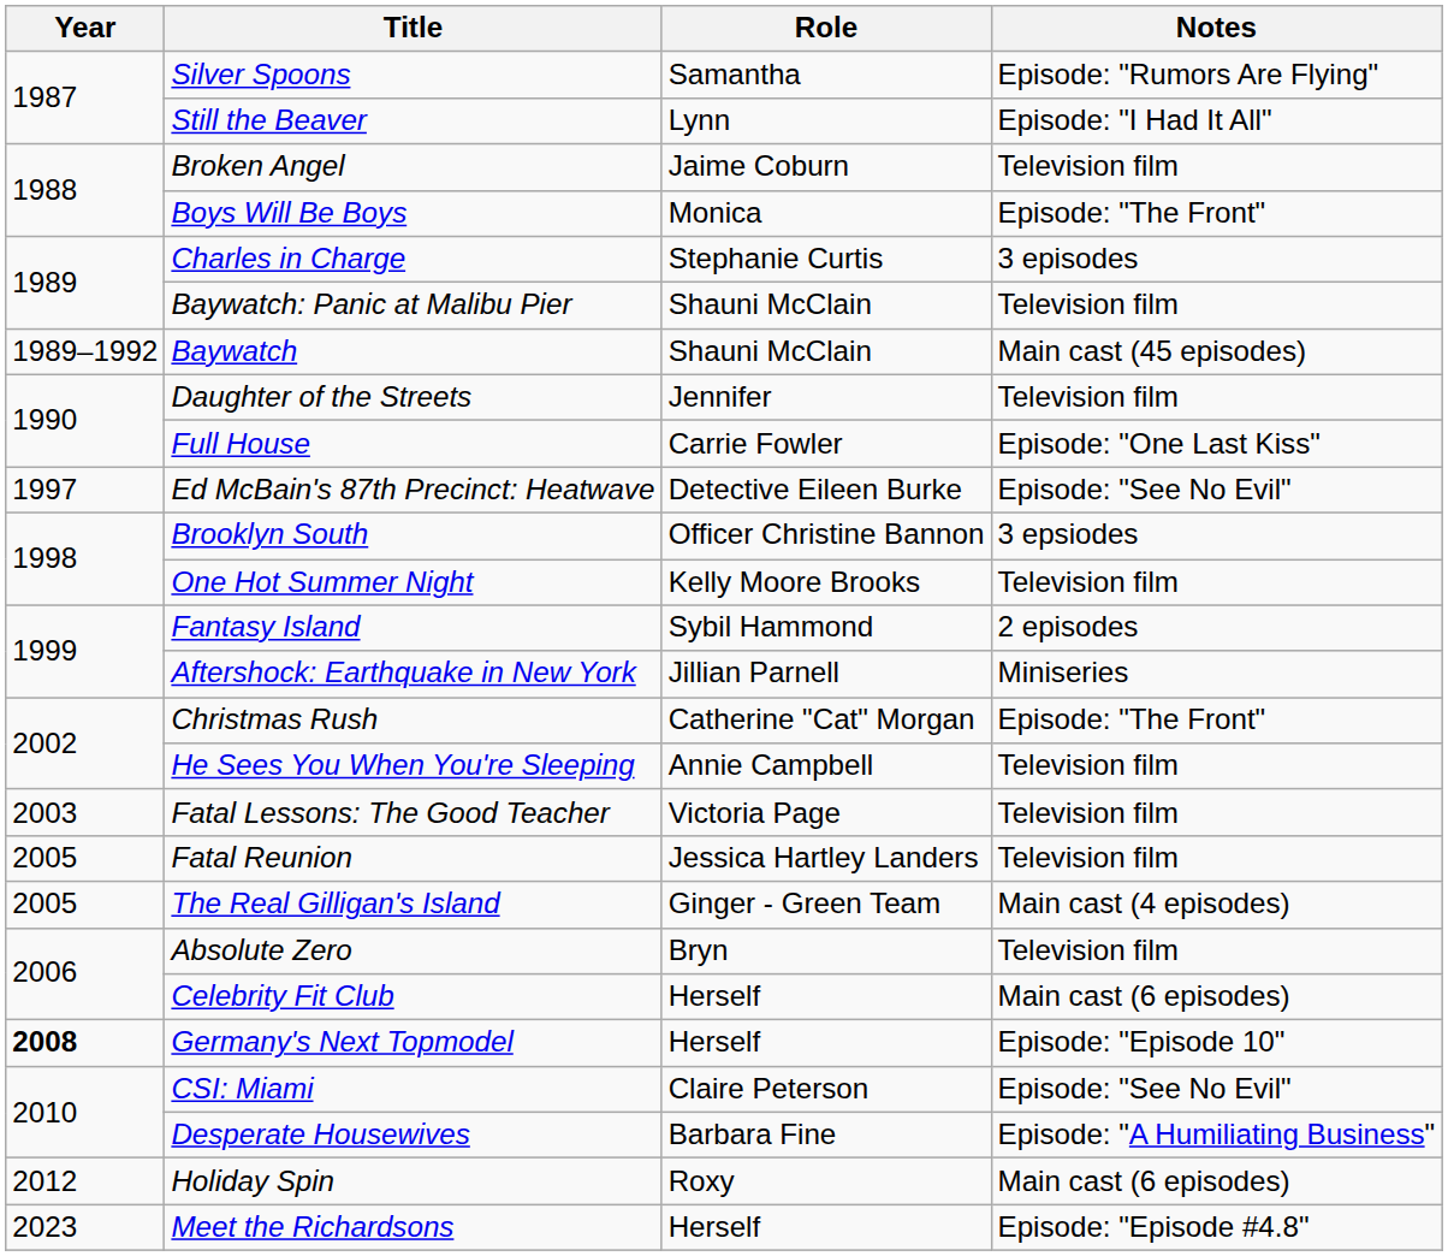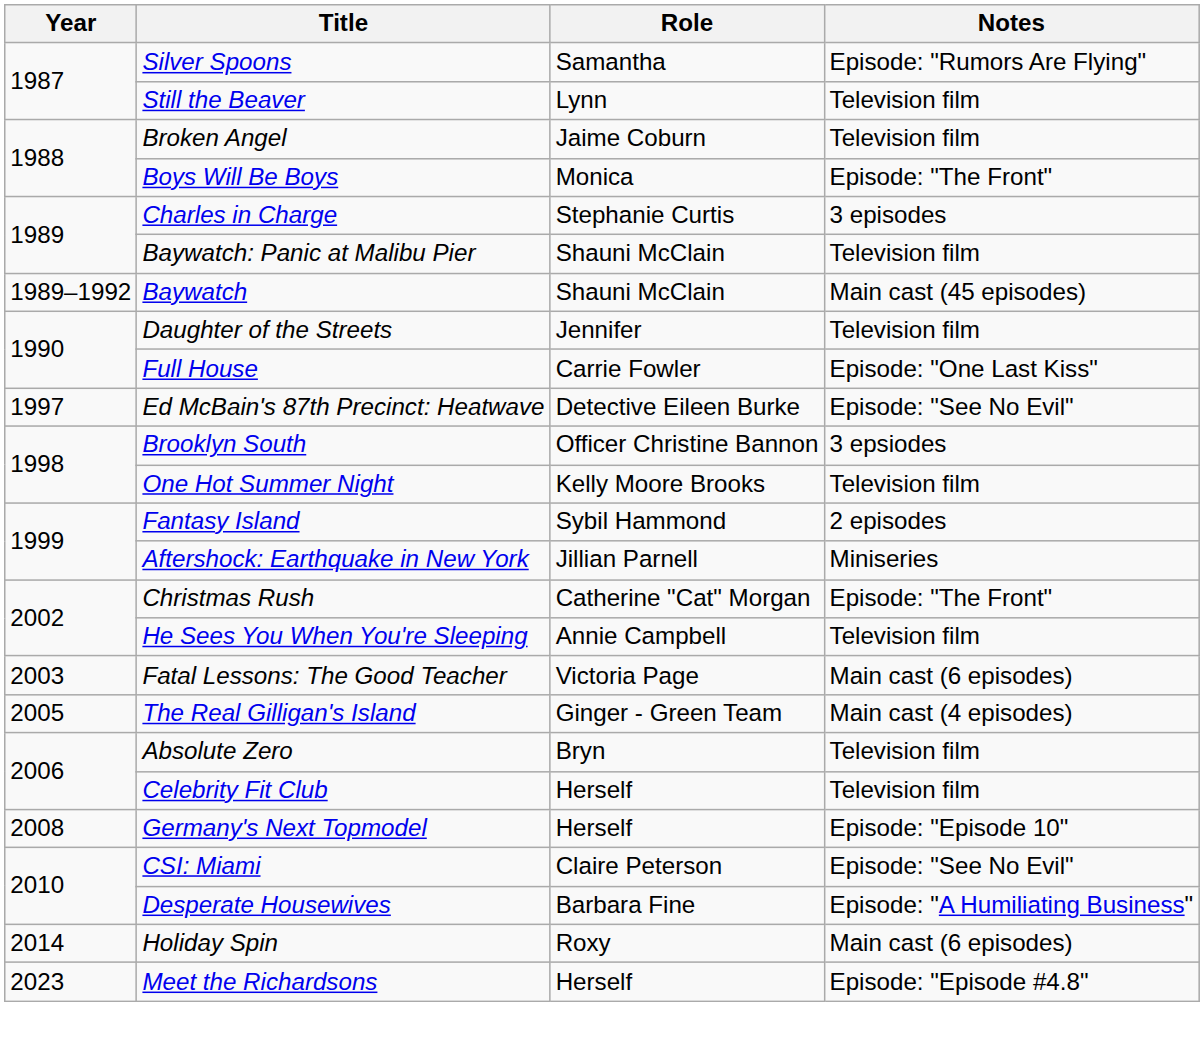 <table class="wikitable sortable">
 <tr>
 <th>Year</th>
 <th>Title</th>
 <th>Role</th>
 <th class="unsortable">Notes</th>
 </tr>
 <tr>
 <td rowspan="2">1987</td>
 <td><em><a href='#'>Silver Spoons</a></em></td>
 <td>Samantha</td>
 <td>Episode: "Rumors Are Flying"</td>
 </tr>
 <tr>
 <td><em><a href='#'>Still the Beaver</a></em></td>
 <td>Lynn</td>
-<td>Episode: "I Had It All"</td>
+<td>Television film</td>
 </tr>
 <tr>
 <td rowspan="2">1988</td>
 <td><em>Broken Angel</em></td>
 <td>Jaime Coburn</td>
 <td>Television film</td>
 </tr>
 <tr>
 <td><em><a href='#'>Boys Will Be Boys</a></em></td>
 <td>Monica</td>
 <td>Episode: "The Front"</td>
 </tr>
 <tr>
 <td rowspan="2">1989</td>
 <td><em><a href='#'>Charles in Charge</a></em></td>
 <td>Stephanie Curtis</td>
 <td>3 episodes</td>
 </tr>
 <tr>
 <td><em>Baywatch: Panic at Malibu Pier</em></td>
 <td>Shauni McClain</td>
 <td>Television film</td>
 </tr>
 <tr>
 <td>1989–1992</td>
 <td><em><a href='#'>Baywatch</a></em></td>
 <td>Shauni McClain</td>
 <td>Main cast (45 episodes)</td>
 </tr>
 <tr>
 <td rowspan="2">1990</td>
 <td><em>Daughter of the Streets</em></td>
 <td>Jennifer</td>
 <td>Television film</td>
 </tr>
 <tr>
 <td><em><a href='#'>Full House</a></em></td>
 <td>Carrie Fowler</td>
 <td>Episode: "One Last Kiss"</td>
 </tr>
 <tr>
 <td>1997</td>
 <td><em>Ed McBain's 87th Precinct: Heatwave</em></td>
 <td>Detective Eileen Burke</td>
 <td>Episode: "See No Evil"</td>
 </tr>
 <tr>
 <td rowspan="2">1998</td>
 <td><em><a href='#'>Brooklyn South</a></em></td>
 <td>Officer Christine Bannon</td>
 <td>3 epsiodes</td>
 </tr>
 <tr>
 <td><em><a href='#'>One Hot Summer Night</a></em></td>
 <td>Kelly Moore Brooks</td>
 <td>Television film</td>
 </tr>
 <tr>
 <td rowspan="2">1999</td>
 <td><em><a href='#'>Fantasy Island</a></em></td>
 <td>Sybil Hammond</td>
 <td>2 episodes</td>
 </tr>
 <tr>
 <td><em><a href='#'>Aftershock: Earthquake in New York</a></em></td>
 <td>Jillian Parnell</td>
 <td>Miniseries</td>
 </tr>
 <tr>
 <td rowspan="2">2002</td>
 <td><em>Christmas Rush</em></td>
 <td>Catherine "Cat" Morgan</td>
 <td>Episode: "The Front"</td>
 </tr>
 <tr>
 <td><em><a href='#'>He Sees You When You're Sleeping</a></em></td>
 <td>Annie Campbell</td>
 <td>Television film</td>
 </tr>
 <tr>
 <td>2003</td>
 <td><em>Fatal Lessons: The Good Teacher</em></td>
 <td>Victoria Page</td>
-<td>Television film</td>
-</tr>
-<tr>
-<td>2005</td>
-<td><em>Fatal Reunion</em></td>
-<td>Jessica Hartley Landers</td>
-<td>Television film</td>
+<td>Main cast (6 episodes)</td>
 </tr>
 <tr>
 <td>2005</td>
 <td data-sort-value="Real Gilligan's Island, The"><em><a href='#'>The Real Gilligan's Island</a></em></td>
 <td>Ginger - Green Team</td>
 <td>Main cast (4 episodes)</td>
 </tr>
 <tr>
 <td rowspan="2">2006</td>
 <td><em>Absolute Zero</em></td>
 <td>Bryn</td>
 <td>Television film</td>
 </tr>
 <tr>
 <td><a href='#'><em>Celebrity Fit Club</em></a></td>
 <td>Herself</td>
-<td>Main cast (6 episodes)</td>
+<td>Television film</td>
 </tr>
 <tr>
-<td><strong>2008</strong></td>
+<td>2008</td>
 <td><em><a href='#'>Germany's Next Topmodel</a></em></td>
 <td>Herself</td>
 <td>Episode: "Episode 10"</td>
 </tr>
 <tr>
 <td rowspan="2">2010</td>
 <td><em><a href='#'>CSI: Miami</a></em></td>
 <td>Claire Peterson</td>
 <td>Episode: "See No Evil"</td>
 </tr>
 <tr>
 <td><em><a href='#'>Desperate Housewives</a></em></td>
 <td>Barbara Fine</td>
 <td>Episode: "<a href='#'>A Humiliating Business</a>"</td>
 </tr>
 <tr>
-<td>2012</td>
+<td>2014</td>
 <td><em>Holiday Spin</em></td>
 <td>Roxy</td>
 <td>Main cast (6 episodes)</td>
 </tr>
 <tr>
 <td>2023</td>
 <td><em><a href='#'>Meet the Richardsons</a></em></td>
 <td>Herself</td>
 <td>Episode: "Episode #4.8"</td>
 </tr>
 </table>
